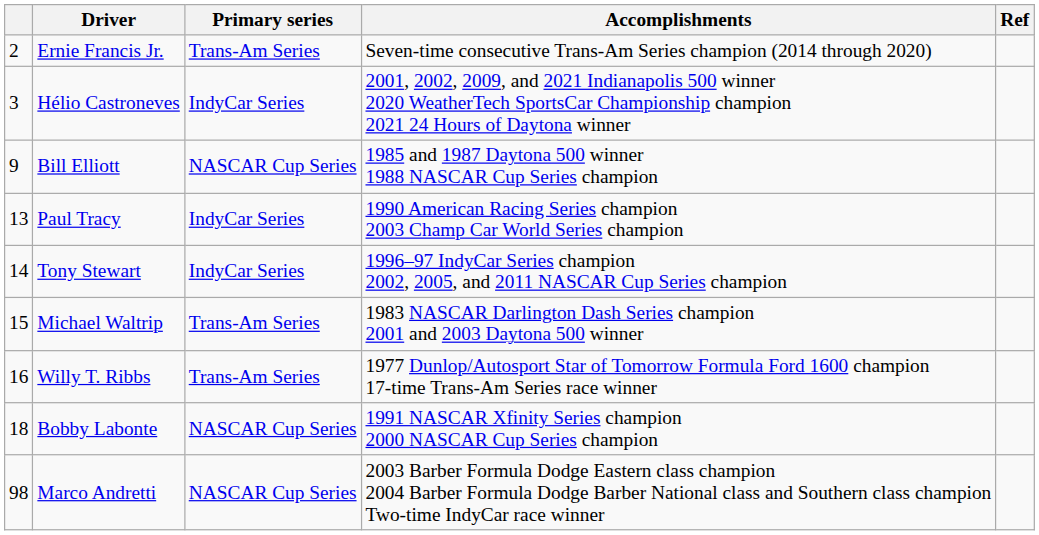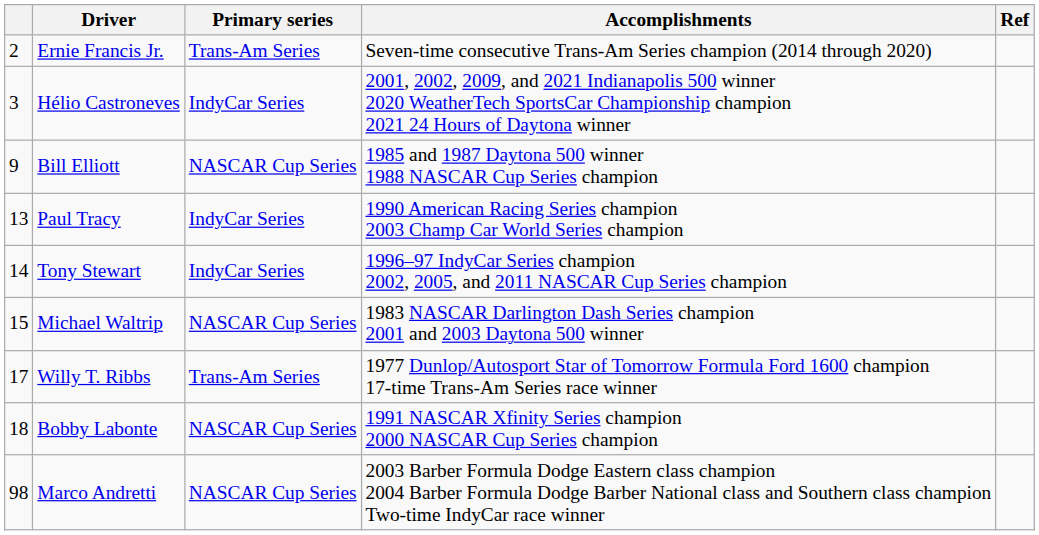 <table class="wikitable">
 <tr>
 <th></th>
 <th>Driver</th>
 <th>Primary series</th>
 <th>Accomplishments</th>
 <th>Ref</th>
 </tr>
 <tr>
 <td>2</td>
 <td> <a href='#'>Ernie Francis Jr.</a></td>
 <td><a href='#'>Trans-Am Series</a></td>
 <td>Seven-time consecutive Trans-Am Series champion (2014 through 2020)</td>
 <td></td>
 </tr>
 <tr>
 <td>3</td>
 <td> <a href='#'>Hélio Castroneves</a></td>
 <td><a href='#'>IndyCar Series</a></td>
 <td><a href='#'>2001</a>, <a href='#'>2002</a>, <a href='#'>2009</a>, and <a href='#'>2021 Indianapolis 500</a> winner<br><a href='#'>2020 WeatherTech SportsCar Championship</a> champion<br><a href='#'>2021 24 Hours of Daytona</a> winner</td>
 <td></td>
 </tr>
 <tr>
 <td>9</td>
 <td> <a href='#'>Bill Elliott</a></td>
 <td><a href='#'>NASCAR Cup Series</a></td>
 <td><a href='#'>1985</a> and <a href='#'>1987 Daytona 500</a> winner<br><a href='#'>1988 NASCAR Cup Series</a> champion</td>
 <td></td>
 </tr>
 <tr>
 <td>13</td>
 <td> <a href='#'>Paul Tracy</a></td>
 <td><a href='#'>IndyCar Series</a></td>
 <td><a href='#'>1990 American Racing Series</a> champion<br><a href='#'>2003 Champ Car World Series</a> champion</td>
 <td></td>
 </tr>
 <tr>
 <td>14</td>
 <td> <a href='#'>Tony Stewart</a></td>
 <td><a href='#'>IndyCar Series</a></td>
 <td><a href='#'>1996–97 IndyCar Series</a> champion<br><a href='#'>2002</a>, <a href='#'>2005</a>, and <a href='#'>2011 NASCAR Cup Series</a> champion</td>
 <td></td>
 </tr>
 <tr>
 <td>15</td>
 <td> <a href='#'>Michael Waltrip</a></td>
-<td><a href='#'>Trans-Am Series</a></td>
+<td><a href='#'>NASCAR Cup Series</a></td>
 <td>1983 <a href='#'>NASCAR Darlington Dash Series</a> champion<br><a href='#'>2001</a> and <a href='#'>2003 Daytona 500</a> winner</td>
 <td></td>
 </tr>
 <tr>
-<td>16</td>
+<td>17</td>
 <td> <a href='#'>Willy T. Ribbs</a></td>
 <td><a href='#'>Trans-Am Series</a></td>
 <td>1977 <a href='#'>Dunlop/Autosport Star of Tomorrow Formula Ford 1600</a> champion<br>17-time Trans-Am Series race winner</td>
 <td></td>
 </tr>
 <tr>
 <td>18</td>
 <td> <a href='#'>Bobby Labonte</a></td>
 <td><a href='#'>NASCAR Cup Series</a></td>
 <td><a href='#'>1991 NASCAR Xfinity Series</a> champion<br><a href='#'>2000 NASCAR Cup Series</a> champion</td>
 <td></td>
 </tr>
 <tr>
 <td>98</td>
 <td> <a href='#'>Marco Andretti</a></td>
 <td><a href='#'>NASCAR Cup Series</a></td>
 <td>2003 Barber Formula Dodge Eastern class champion<br>2004 Barber Formula Dodge Barber National class and Southern class champion<br>Two-time IndyCar race winner</td>
 <td></td>
 </tr>
 </table>
